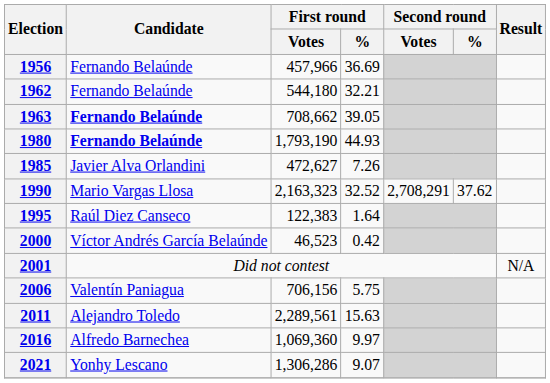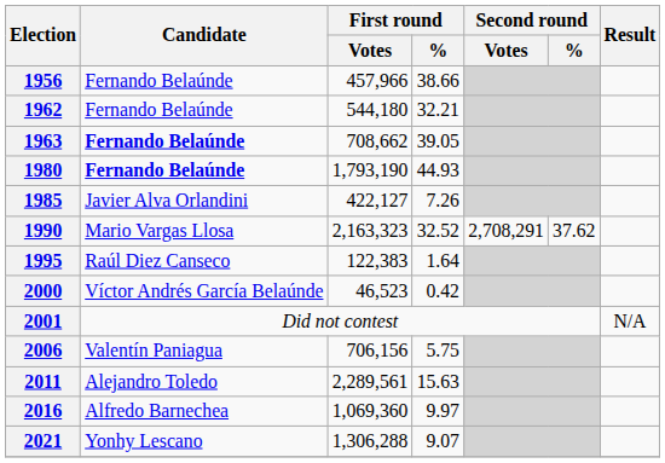 <table class=wikitable style=text-align:right>
 <tr>
 <th rowspan="2">Election</th>
 <th rowspan="2">Candidate</th>
 <th colspan="2" scope="col">First round</th>
 <th colspan="2">Second round</th>
 <th rowspan="2">Result</th>
 </tr>
 <tr>
 <th>Votes</th>
 <th>%</th>
 <th>Votes</th>
 <th>%</th>
 </tr>
 <tr>
 <th><a href='#'>1956</a></th>
 <td align=left><a href='#'>Fernando Belaúnde</a></td>
 <td>457,966</td>
-<td>36.69</td>
+<td>38.66</td>
 <td bgcolor=lightgrey colspan=2></td>
 <td></td>
 </tr>
 <tr>
 <th><a href='#'>1962</a></th>
 <td align=left><a href='#'>Fernando Belaúnde</a></td>
 <td>544,180</td>
 <td>32.21</td>
 <td bgcolor=lightgrey colspan=2></td>
 <td></td>
 </tr>
 <tr>
 <th><a href='#'>1963</a></th>
 <td align=left><strong><a href='#'>Fernando Belaúnde</a></strong></td>
 <td>708,662</td>
 <td>39.05</td>
 <td bgcolor=lightgrey colspan=2></td>
 <td></td>
 </tr>
 <tr>
 <th><a href='#'>1980</a></th>
 <td align=left><strong><a href='#'>Fernando Belaúnde</a></strong></td>
 <td>1,793,190</td>
 <td>44.93</td>
 <td bgcolor=lightgrey colspan=2></td>
 <td></td>
 </tr>
 <tr>
 <th><a href='#'>1985</a></th>
 <td align=left><a href='#'>Javier Alva Orlandini</a></td>
-<td>472,627</td>
+<td>422,127</td>
 <td>7.26</td>
 <td bgcolor=lightgrey colspan=2></td>
 <td></td>
 </tr>
 <tr>
 <th><a href='#'>1990</a></th>
 <td align=left><a href='#'>Mario Vargas Llosa</a></td>
 <td>2,163,323</td>
 <td>32.52</td>
 <td>2,708,291</td>
 <td>37.62</td>
 <td></td>
 </tr>
 <tr>
 <th><a href='#'>1995</a></th>
 <td align=left><a href='#'>Raúl Diez Canseco</a></td>
 <td>122,383</td>
 <td>1.64</td>
 <td bgcolor=lightgrey colspan=2></td>
 <td></td>
 </tr>
 <tr>
 <th><a href='#'>2000</a></th>
 <td align=left><a href='#'>Víctor Andrés García Belaúnde</a></td>
 <td>46,523</td>
 <td>0.42</td>
 <td bgcolor=lightgrey colspan=2></td>
 <td></td>
 </tr>
 <tr>
 <th><a href='#'>2001</a></th>
 <td align=center colspan=5><em>Did not contest</em></td>
 <td align=center>N/A</td>
 </tr>
 <tr>
 <th><a href='#'>2006</a></th>
 <td align=left><a href='#'>Valentín Paniagua</a></td>
 <td>706,156</td>
 <td>5.75</td>
 <td bgcolor=lightgrey colspan=2></td>
 <td></td>
 </tr>
 <tr>
 <th><a href='#'>2011</a></th>
 <td align=left><a href='#'>Alejandro Toledo</a></td>
 <td>2,289,561</td>
 <td>15.63</td>
 <td bgcolor=lightgrey colspan=2></td>
 <td></td>
 </tr>
 <tr>
 <th><a href='#'>2016</a></th>
 <td align=left><a href='#'>Alfredo Barnechea</a></td>
 <td>1,069,360</td>
 <td>9.97</td>
 <td bgcolor=lightgrey colspan=2></td>
 <td></td>
 </tr>
 <tr>
 <th><a href='#'>2021</a></th>
 <td align=left><a href='#'>Yonhy Lescano</a></td>
-<td>1,306,286</td>
+<td>1,306,288</td>
 <td>9.07</td>
 <td bgcolor=lightgrey colspan=2></td>
 <td></td>
 </tr>
 <tr>
 </tr>
 </table>
